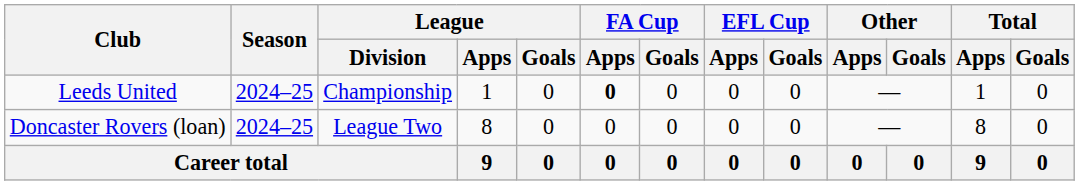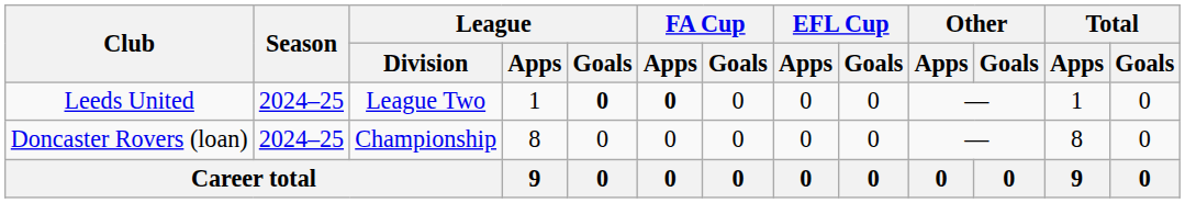 <table class="wikitable" style="text-align: center;">
 <tr>
 <th rowspan="2">Club</th>
 <th rowspan="2">Season</th>
 <th colspan="3">League</th>
 <th colspan="2"><a href='#'>FA Cup</a></th>
 <th colspan="2"><a href='#'>EFL Cup</a></th>
 <th colspan="2">Other</th>
 <th colspan="2">Total</th>
 </tr>
 <tr>
 <th>Division</th>
 <th>Apps</th>
 <th>Goals</th>
 <th>Apps</th>
 <th>Goals</th>
 <th>Apps</th>
 <th>Goals</th>
 <th>Apps</th>
 <th>Goals</th>
 <th>Apps</th>
 <th>Goals</th>
 </tr>
 <tr>
 <td><a href='#'>Leeds United</a></td>
 <td><a href='#'>2024–25</a></td>
-<td><a href='#'>Championship</a></td>
+<td><a href='#'>League Two</a></td>
 <td>1</td>
-<td>0</td>
+<td><strong>0</strong></td>
 <td><strong>0</strong></td>
 <td>0</td>
 <td>0</td>
 <td>0</td>
 <td colspan="2">—</td>
 <td>1</td>
 <td>0</td>
 </tr>
 <tr>
 <td><a href='#'>Doncaster Rovers</a> (loan)</td>
 <td><a href='#'>2024–25</a></td>
-<td><a href='#'>League Two</a></td>
+<td><a href='#'>Championship</a></td>
 <td>8</td>
 <td>0</td>
 <td>0</td>
 <td>0</td>
 <td>0</td>
 <td>0</td>
 <td colspan="2">—</td>
 <td>8</td>
 <td>0</td>
 </tr>
 <tr>
 <th colspan="3">Career total</th>
 <th>9</th>
 <th>0</th>
 <th>0</th>
 <th>0</th>
 <th>0</th>
 <th>0</th>
 <th>0</th>
 <th>0</th>
 <th>9</th>
 <th>0</th>
 </tr>
 </table>
